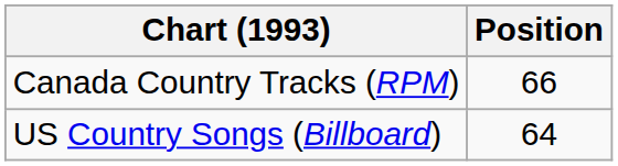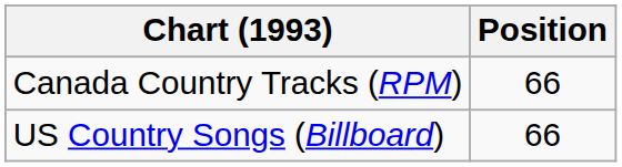 <table class="wikitable sortable">
 <tr>
 <th scope="col">Chart (1993)</th>
 <th scope="col">Position</th>
 </tr>
 <tr>
 <td>Canada Country Tracks (<em><a href='#'>RPM</a></em>)</td>
 <td align="center">66</td>
 </tr>
 <tr>
 <td>US <a href='#'>Country Songs</a> (<em><a href='#'>Billboard</a></em>)</td>
-<td align="center">64</td>
+<td align="center">66</td>
 </tr>
 </table>
